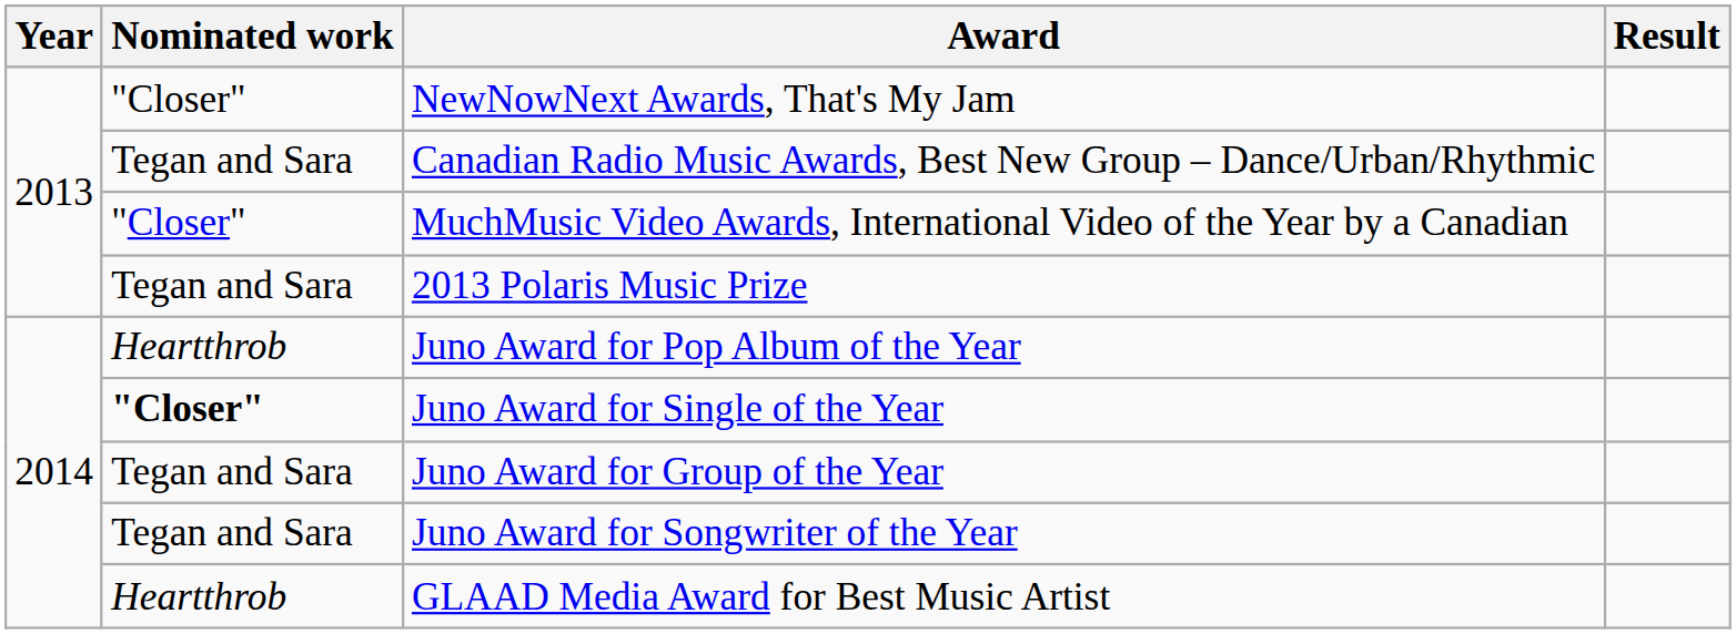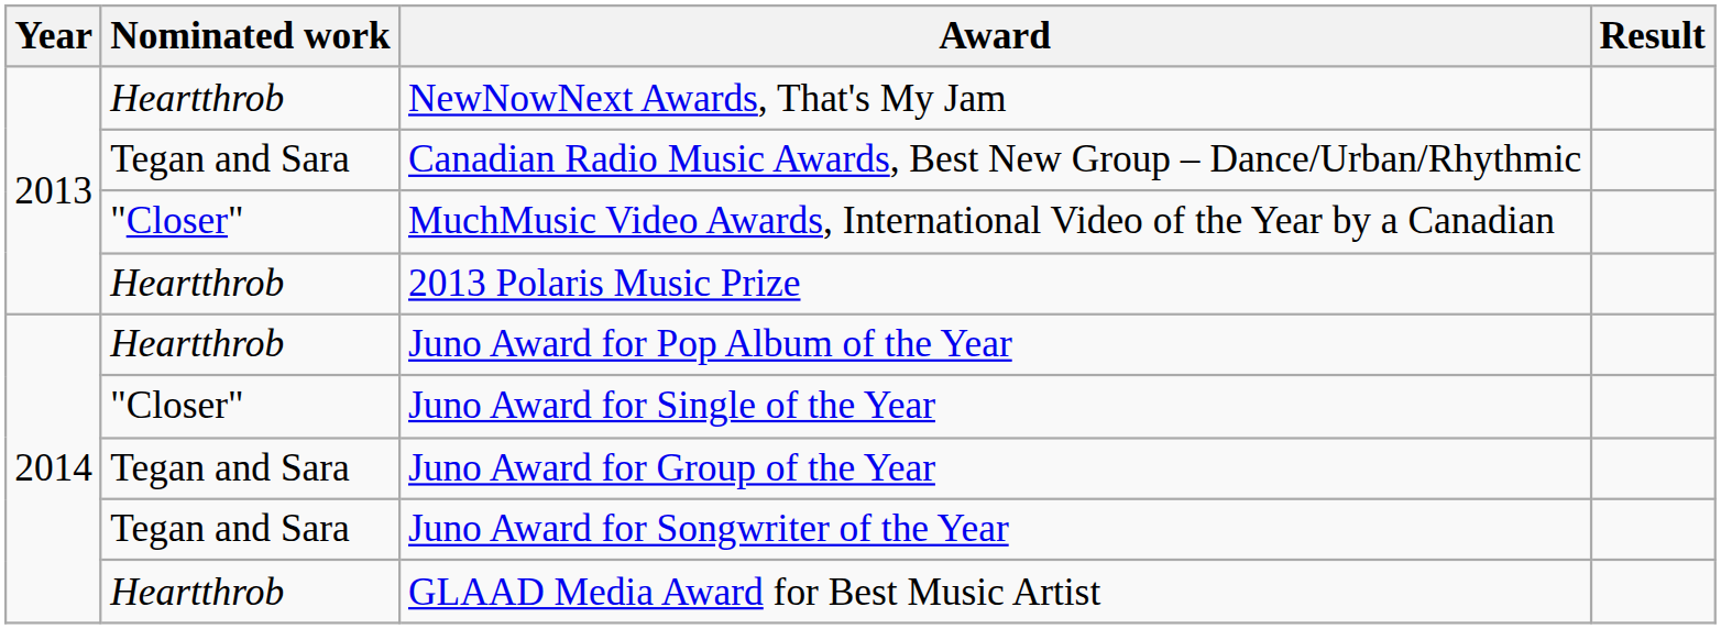 <table class="wikitable">
 <tr>
 <th>Year</th>
 <th>Nominated work</th>
 <th>Award</th>
 <th>Result</th>
 </tr>
 <tr>
 <td rowspan="4">2013</td>
-<td>"Closer"</td>
+<td><em>Heartthrob</em></td>
 <td><a href='#'>NewNowNext Awards</a>, That's My Jam</td>
 <td></td>
 </tr>
 <tr>
 <td>Tegan and Sara</td>
 <td><a href='#'>Canadian Radio Music Awards</a>, Best New Group – Dance/Urban/Rhythmic</td>
 <td></td>
 </tr>
 <tr>
 <td>"<a href='#'>Closer</a>"</td>
 <td><a href='#'>MuchMusic Video Awards</a>, International Video of the Year by a Canadian</td>
 <td></td>
 </tr>
 <tr>
-<td>Tegan and Sara</td>
+<td><em>Heartthrob</em></td>
 <td><a href='#'>2013 Polaris Music Prize</a></td>
 <td></td>
 </tr>
 <tr>
 <td rowspan="5">2014</td>
 <td><em>Heartthrob</em></td>
 <td><a href='#'>Juno Award for Pop Album of the Year</a></td>
 <td></td>
 </tr>
 <tr>
-<td><strong>"Closer"</strong></td>
+<td>"Closer"</td>
 <td><a href='#'>Juno Award for Single of the Year</a></td>
 <td></td>
 </tr>
 <tr>
 <td>Tegan and Sara</td>
 <td><a href='#'>Juno Award for Group of the Year</a></td>
 <td></td>
 </tr>
 <tr>
 <td>Tegan and Sara</td>
 <td><a href='#'>Juno Award for Songwriter of the Year</a></td>
 <td></td>
 </tr>
 <tr>
 <td><em>Heartthrob</em></td>
 <td><a href='#'>GLAAD Media Award</a> for Best Music Artist</td>
 <td></td>
 </tr>
 </table>
